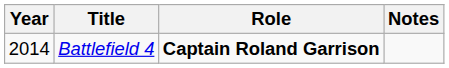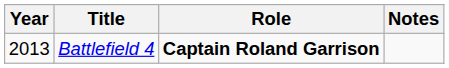 <table class="wikitable sortable">
 <tr>
 <th>Year</th>
 <th>Title</th>
 <th>Role</th>
 <th class="unsortable">Notes</th>
 </tr>
 <tr>
-<td>2014</td>
+<td>2013</td>
 <td><em><a href='#'>Battlefield 4</a></em></td>
 <td><strong>Captain Roland Garrison</strong></td>
 <td></td>
 </tr>
 </table>
